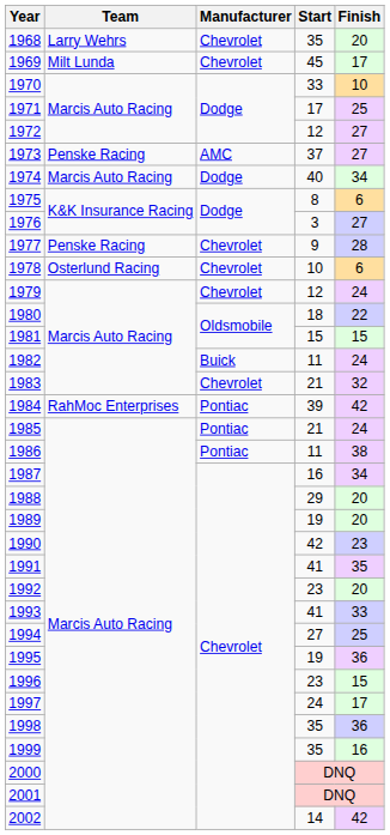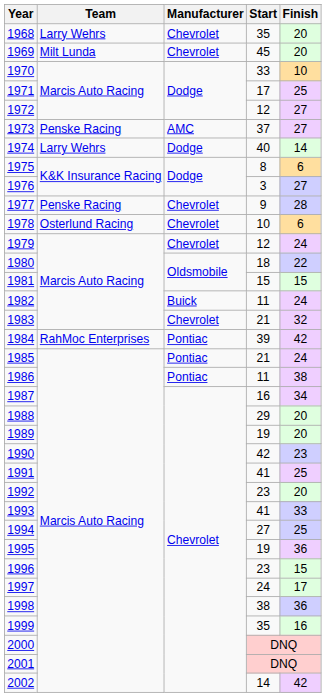 <table class="wikitable" style="font-size: 90%;">
 <tr>
 <th>Year</th>
 <th>Team</th>
 <th>Manufacturer</th>
 <th>Start</th>
 <th>Finish</th>
 </tr>
 <tr>
 <td><a href='#'>1968</a></td>
 <td><a href='#'>Larry Wehrs</a></td>
 <td><a href='#'>Chevrolet</a></td>
 <td align=center>35</td>
 <td align=center style="background:#DFFFDF;">20</td>
 </tr>
 <tr>
 <td><a href='#'>1969</a></td>
 <td><a href='#'>Milt Lunda</a></td>
 <td><a href='#'>Chevrolet</a></td>
 <td align=center>45</td>
-<td align=center style="background:#DFFFDF;">17</td>
+<td align=center style="background:#DFFFDF;">20</td>
 </tr>
 <tr>
 <td><a href='#'>1970</a></td>
 <td rowspan=3><a href='#'>Marcis Auto Racing</a></td>
 <td rowspan=3><a href='#'>Dodge</a></td>
 <td align=center>33</td>
 <td align=center style="background:#FFDF9F;">10</td>
 </tr>
 <tr>
 <td><a href='#'>1971</a></td>
 <td align=center>17</td>
 <td align=center style="background:#EFCFFF;">25</td>
 </tr>
 <tr>
 <td><a href='#'>1972</a></td>
 <td align=center>12</td>
 <td align=center style="background:#EFCFFF;">27</td>
 </tr>
 <tr>
 <td><a href='#'>1973</a></td>
 <td><a href='#'>Penske Racing</a></td>
 <td><a href='#'>AMC</a></td>
 <td align=center>37</td>
 <td align=center style="background:#EFCFFF;">27</td>
 </tr>
 <tr>
 <td><a href='#'>1974</a></td>
-<td><a href='#'>Marcis Auto Racing</a></td>
+<td><a href='#'>Larry Wehrs</a></td>
 <td><a href='#'>Dodge</a></td>
 <td align=center>40</td>
-<td align=center style="background:#DFFFDF;">34</td>
+<td align=center style="background:#DFFFDF;">14</td>
 </tr>
 <tr>
 <td><a href='#'>1975</a></td>
 <td rowspan=2><a href='#'>K&K Insurance Racing</a></td>
 <td rowspan=2><a href='#'>Dodge</a></td>
 <td align=center>8</td>
 <td align=center style="background:#FFDF9F;">6</td>
 </tr>
 <tr>
 <td><a href='#'>1976</a></td>
 <td align=center>3</td>
 <td align=center style="background:#CFCFFF;">27</td>
 </tr>
 <tr>
 <td><a href='#'>1977</a></td>
 <td><a href='#'>Penske Racing</a></td>
 <td><a href='#'>Chevrolet</a></td>
 <td align=center>9</td>
 <td align=center style="background:#CFCFFF;">28</td>
 </tr>
 <tr>
 <td><a href='#'>1978</a></td>
 <td><a href='#'>Osterlund Racing</a></td>
 <td><a href='#'>Chevrolet</a></td>
 <td align=center>10</td>
 <td align=center style="background:#FFDF9F;">6</td>
 </tr>
 <tr>
 <td><a href='#'>1979</a></td>
 <td rowspan=5><a href='#'>Marcis Auto Racing</a></td>
 <td><a href='#'>Chevrolet</a></td>
 <td align=center>12</td>
 <td align=center style="background:#EFCFFF;">24</td>
 </tr>
 <tr>
 <td><a href='#'>1980</a></td>
 <td rowspan=2><a href='#'>Oldsmobile</a></td>
 <td align=center>18</td>
 <td align=center style="background:#CFCFFF;">22</td>
 </tr>
 <tr>
 <td><a href='#'>1981</a></td>
 <td align=center>15</td>
 <td align=center style="background:#DFFFDF;">15</td>
 </tr>
 <tr>
 <td><a href='#'>1982</a></td>
 <td><a href='#'>Buick</a></td>
 <td align=center>11</td>
 <td align=center style="background:#EFCFFF;">24</td>
 </tr>
 <tr>
 <td><a href='#'>1983</a></td>
 <td><a href='#'>Chevrolet</a></td>
 <td align=center>21</td>
 <td align=center style="background:#EFCFFF;">32</td>
 </tr>
 <tr>
 <td><a href='#'>1984</a></td>
 <td><a href='#'>RahMoc Enterprises</a></td>
 <td><a href='#'>Pontiac</a></td>
 <td align=center>39</td>
 <td align=center style="background:#EFCFFF;">42</td>
 </tr>
 <tr>
 <td><a href='#'>1985</a></td>
 <td rowspan=18><a href='#'>Marcis Auto Racing</a></td>
 <td><a href='#'>Pontiac</a></td>
 <td align=center>21</td>
 <td align=center style="background:#EFCFFF;">24</td>
 </tr>
 <tr>
 <td><a href='#'>1986</a></td>
 <td><a href='#'>Pontiac</a></td>
 <td align=center>11</td>
 <td align=center style="background:#EFCFFF;">38</td>
 </tr>
 <tr>
 <td><a href='#'>1987</a></td>
 <td rowspan=16><a href='#'>Chevrolet</a></td>
 <td align=center>16</td>
 <td align=center style="background:#EFCFFF;">34</td>
 </tr>
 <tr>
 <td><a href='#'>1988</a></td>
 <td align=center>29</td>
 <td align=center style="background:#DFFFDF;">20</td>
 </tr>
 <tr>
 <td><a href='#'>1989</a></td>
 <td align=center>19</td>
 <td align=center style="background:#DFFFDF;">20</td>
 </tr>
 <tr>
 <td><a href='#'>1990</a></td>
 <td align=center>42</td>
 <td align=center style="background:#CFCFFF;">23</td>
 </tr>
 <tr>
 <td><a href='#'>1991</a></td>
 <td align=center>41</td>
-<td align=center style="background:#EFCFFF;">35</td>
+<td align=center style="background:#EFCFFF;">25</td>
 </tr>
 <tr>
 <td><a href='#'>1992</a></td>
 <td align=center>23</td>
 <td align=center style="background:#DFFFDF;">20</td>
 </tr>
 <tr>
 <td><a href='#'>1993</a></td>
 <td align=center>41</td>
 <td align=center style="background:#CFCFFF;">33</td>
 </tr>
 <tr>
 <td><a href='#'>1994</a></td>
 <td align=center>27</td>
 <td align=center style="background:#CFCFFF;">25</td>
 </tr>
 <tr>
 <td><a href='#'>1995</a></td>
 <td align=center>19</td>
 <td align=center style="background:#EFCFFF;">36</td>
 </tr>
 <tr>
 <td><a href='#'>1996</a></td>
 <td align=center>23</td>
 <td align=center style="background:#DFFFDF;">15</td>
 </tr>
 <tr>
 <td><a href='#'>1997</a></td>
 <td align=center>24</td>
 <td align=center style="background:#DFFFDF;">17</td>
 </tr>
 <tr>
 <td><a href='#'>1998</a></td>
-<td align=center>35</td>
+<td align=center>38</td>
 <td align=center style="background:#CFCFFF;">36</td>
 </tr>
 <tr>
 <td><a href='#'>1999</a></td>
 <td align=center>35</td>
 <td align=center style="background:#DFFFDF;">16</td>
 </tr>
 <tr>
 <td><a href='#'>2000</a></td>
 <td align=center colspan=2 style="background:#FFCFCF;">DNQ</td>
 </tr>
 <tr>
 <td><a href='#'>2001</a></td>
 <td align=center colspan=2 style="background:#FFCFCF;">DNQ</td>
 </tr>
 <tr>
 <td><a href='#'>2002</a></td>
 <td align=center>14</td>
 <td align=center style="background:#EFCFFF;">42</td>
 </tr>
 </table>
